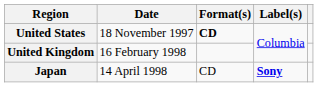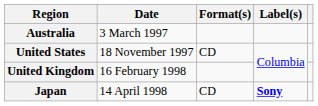 <table class="wikitable plainrowheaders">
 <tr>
 <th scope="col">Region</th>
 <th scope="col">Date</th>
 <th scope="col">Format(s)</th>
 <th scope="col">Label(s)</th>
 <th scope="col"></th>
 </tr>
 <tr>
+<th scope="row">Australia</th>
+<td>3 March 1997</td>
+<td></td>
+<td></td>
+<td></td>
+</tr>
+<tr>
 <th scope="row">United States</th>
 <td>18 November 1997</td>
-<td><strong>CD</strong></td>
+<td>CD</td>
 <td rowspan="2"><a href='#'>Columbia</a></td>
 <td></td>
 </tr>
 <tr>
 <th scope="row">United Kingdom</th>
 <td>16 February 1998</td>
 <td></td>
 <td></td>
 </tr>
 <tr>
 <th scope="row">Japan</th>
 <td>14 April 1998</td>
 <td>CD</td>
 <td><strong><a href='#'>Sony</a></strong></td>
 <td></td>
 </tr>
 </table>
